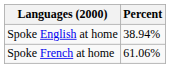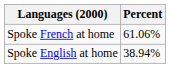 <table class="wikitable sortable collapsible" style="font-size: 90%;">
 <tr>
 <th>Languages (2000) </th>
 <th>Percent</th>
 </tr>
 <tr>
+<td>Spoke <a href='#'>French</a> at home</td>
+<td>61.06%</td>
+</tr>
+<tr>
 <td>Spoke <a href='#'>English</a> at home</td>
 <td>38.94%</td>
 </tr>
-<tr>
-<td>Spoke <a href='#'>French</a> at home</td>
-<td>61.06%</td>
-</tr>
 </table>
